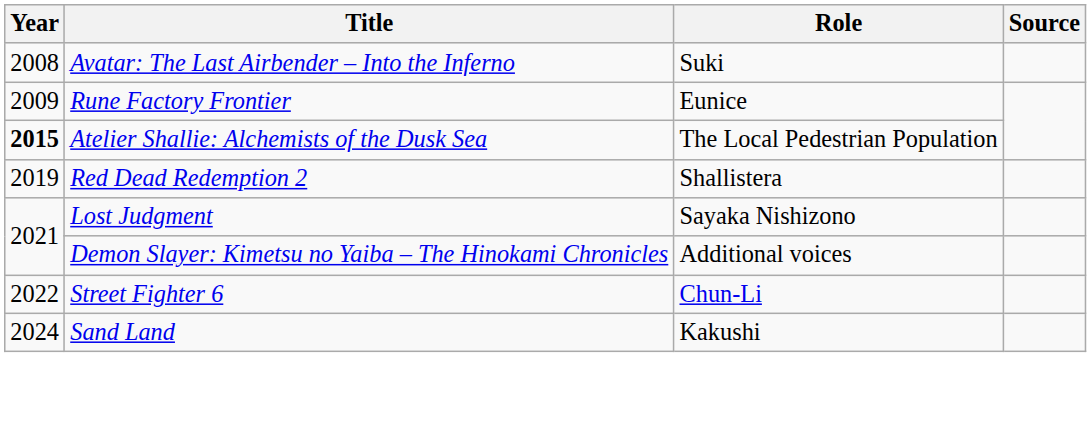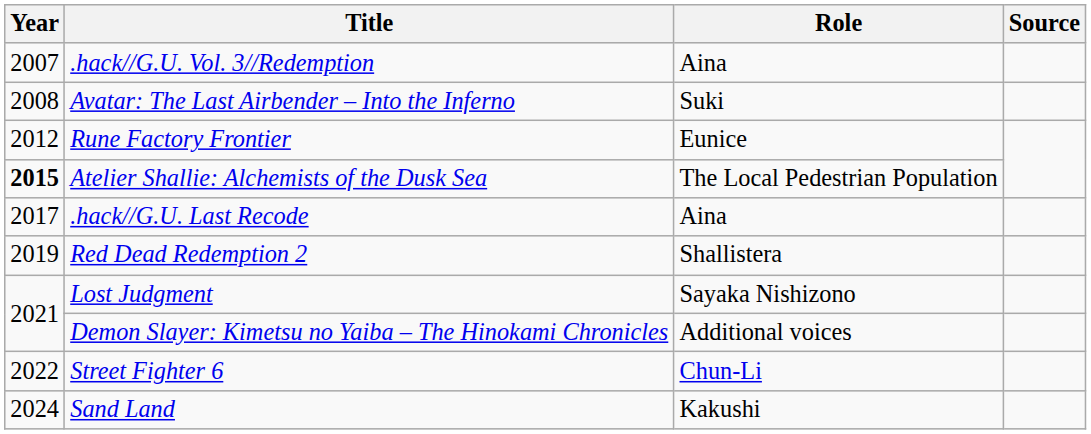 <table class="wikitable">
 <tr>
 <th>Year</th>
 <th>Title</th>
 <th>Role</th>
 <th>Source</th>
 </tr>
 <tr>
+<td>2007</td>
+<td><em><a href='#'>.hack//G.U. Vol. 3//Redemption</a></em></td>
+<td>Aina</td>
+<td></td>
+</tr>
+<tr>
 <td>2008</td>
 <td><em><a href='#'>Avatar: The Last Airbender – Into the Inferno</a></em></td>
 <td>Suki</td>
 <td></td>
 </tr>
 <tr>
-<td>2009</td>
+<td>2012</td>
 <td><em><a href='#'>Rune Factory Frontier</a></em></td>
 <td>Eunice</td>
 <td rowspan="2"></td>
 </tr>
 <tr>
 <td><strong>2015</strong></td>
 <td><em><a href='#'>Atelier Shallie: Alchemists of the Dusk Sea</a></em></td>
 <td>The Local Pedestrian Population</td>
+</tr>
+<tr>
+<td>2017</td>
+<td><em><a href='#'>.hack//G.U. Last Recode</a></em></td>
+<td>Aina</td>
+<td></td>
 </tr>
 <tr>
 <td>2019</td>
 <td><em><a href='#'>Red Dead Redemption 2</a></em></td>
 <td>Shallistera</td>
 <td></td>
 </tr>
 <tr>
 <td rowspan="2">2021</td>
 <td><em><a href='#'>Lost Judgment</a></em></td>
 <td>Sayaka Nishizono</td>
 <td></td>
 </tr>
 <tr>
 <td><em><a href='#'>Demon Slayer: Kimetsu no Yaiba – The Hinokami Chronicles</a></em></td>
 <td>Additional voices</td>
 <td></td>
 </tr>
 <tr>
 <td>2022</td>
 <td><em><a href='#'>Street Fighter 6</a></em></td>
 <td><a href='#'>Chun-Li</a></td>
 <td></td>
 </tr>
 <tr>
 <td>2024</td>
 <td><em><a href='#'>Sand Land</a></em></td>
 <td>Kakushi</td>
 <td></td>
 </tr>
 </table>
